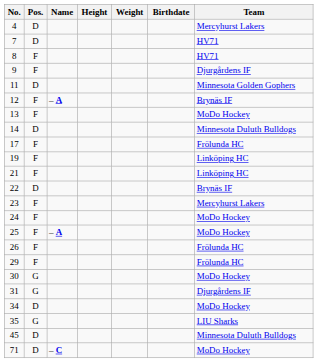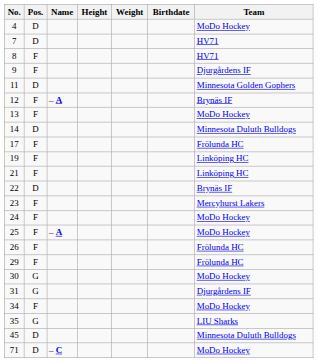 <table class="wikitable sortable" width="80%" style="font-size: 90%; text-align: center;">
 <tr>
 <th>No.</th>
 <th>Pos.</th>
 <th>Name</th>
 <th>Height</th>
 <th>Weight</th>
 <th>Birthdate</th>
 <th>Team</th>
 </tr>
 <tr>
 <td>4</td>
 <td>D</td>
 <td align=left></td>
 <td></td>
 <td></td>
 <td></td>
-<td align="left"> <a href='#'>Mercyhurst Lakers</a></td>
+<td align="left"> <a href='#'>MoDo Hockey</a></td>
 </tr>
 <tr>
 <td>7</td>
 <td>D</td>
 <td align=left></td>
 <td></td>
 <td></td>
 <td></td>
 <td align="left"> <a href='#'>HV71</a></td>
 </tr>
 <tr>
 <td>8</td>
 <td>F</td>
 <td align=left></td>
 <td></td>
 <td></td>
 <td></td>
 <td align="left"> <a href='#'>HV71</a></td>
 </tr>
 <tr>
 <td>9</td>
 <td>F</td>
 <td align=left></td>
 <td></td>
 <td></td>
 <td></td>
 <td align="left"> <a href='#'>Djurgårdens IF</a></td>
 </tr>
 <tr>
 <td>11</td>
 <td>D</td>
 <td align=left></td>
 <td></td>
 <td></td>
 <td></td>
 <td align="left"> <a href='#'>Minnesota Golden Gophers</a></td>
 </tr>
 <tr>
 <td>12</td>
 <td>F</td>
 <td align=left> – <a href='#'><strong>A</strong></a></td>
 <td></td>
 <td></td>
 <td></td>
 <td align="left"> <a href='#'>Brynäs IF</a></td>
 </tr>
 <tr>
 <td>13</td>
 <td>F</td>
 <td align=left></td>
 <td></td>
 <td></td>
 <td></td>
 <td align="left"> <a href='#'>MoDo Hockey</a></td>
 </tr>
 <tr>
 <td>14</td>
 <td>D</td>
 <td align=left></td>
 <td></td>
 <td></td>
 <td></td>
 <td align="left"> <a href='#'>Minnesota Duluth Bulldogs</a></td>
 </tr>
 <tr>
 <td>17</td>
 <td>F</td>
 <td align=left></td>
 <td></td>
 <td></td>
 <td></td>
 <td align="left"> <a href='#'>Frölunda HC</a></td>
 </tr>
 <tr>
 <td>19</td>
 <td>F</td>
 <td align=left></td>
 <td></td>
 <td></td>
 <td></td>
 <td align="left"> <a href='#'>Linköping HC</a></td>
 </tr>
 <tr>
 <td>21</td>
 <td>F</td>
 <td align=left></td>
 <td></td>
 <td></td>
 <td></td>
 <td align="left"> <a href='#'>Linköping HC</a></td>
 </tr>
 <tr>
 <td>22</td>
 <td>D</td>
 <td align=left></td>
 <td></td>
 <td></td>
 <td></td>
 <td align="left"> <a href='#'>Brynäs IF</a></td>
 </tr>
 <tr>
 <td>23</td>
 <td>F</td>
 <td align=left></td>
 <td></td>
 <td></td>
 <td></td>
 <td align="left"> <a href='#'>Mercyhurst Lakers</a></td>
 </tr>
 <tr>
 <td>24</td>
 <td>F</td>
 <td align=left></td>
 <td></td>
 <td></td>
 <td></td>
 <td align="left"> <a href='#'>MoDo Hockey</a></td>
 </tr>
 <tr>
 <td>25</td>
 <td>F</td>
 <td align=left> – <a href='#'><strong>A</strong></a></td>
 <td></td>
 <td></td>
 <td></td>
 <td align="left"> <a href='#'>MoDo Hockey</a></td>
 </tr>
 <tr>
 <td>26</td>
 <td>F</td>
 <td align=left></td>
 <td></td>
 <td></td>
 <td></td>
 <td align="left"> <a href='#'>Frölunda HC</a></td>
 </tr>
 <tr>
 <td>29</td>
 <td>F</td>
 <td align=left></td>
 <td></td>
 <td></td>
 <td></td>
 <td align="left"> <a href='#'>Frölunda HC</a></td>
 </tr>
 <tr>
 <td>30</td>
 <td>G</td>
 <td align=left></td>
 <td></td>
 <td></td>
 <td></td>
 <td align="left"> <a href='#'>MoDo Hockey</a></td>
 </tr>
 <tr>
 <td>31</td>
 <td>G</td>
 <td align=left></td>
 <td></td>
 <td></td>
 <td></td>
 <td align="left"> <a href='#'>Djurgårdens IF</a></td>
 </tr>
 <tr>
 <td>34</td>
-<td>D</td>
+<td>F</td>
 <td align=left></td>
 <td></td>
 <td></td>
 <td></td>
 <td align="left"> <a href='#'>MoDo Hockey</a></td>
 </tr>
 <tr>
 <td>35</td>
 <td>G</td>
 <td align=left></td>
 <td></td>
 <td></td>
 <td></td>
 <td align="left"> <a href='#'>LIU Sharks</a></td>
 </tr>
 <tr>
 <td>45</td>
 <td>D</td>
 <td align=left></td>
 <td></td>
 <td></td>
 <td></td>
 <td align="left"> <a href='#'>Minnesota Duluth Bulldogs</a></td>
 </tr>
 <tr>
 <td>71</td>
 <td>D</td>
 <td align=left> – <a href='#'><strong>C</strong></a></td>
 <td></td>
 <td></td>
 <td></td>
 <td align="left"> <a href='#'>MoDo Hockey</a></td>
 </tr>
 </table>
